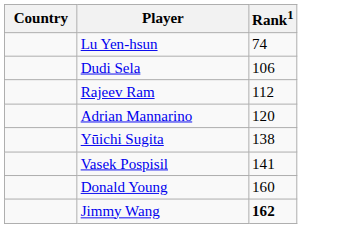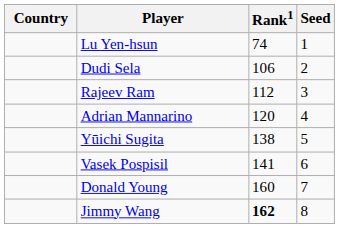 <table class="sortable wikitable">
 <tr>
 <th width="70">Country</th>
 <th width="175">Player</th>
 <th>Rank<sup>1</sup></th>
+<th>Seed</th>
 </tr>
 <tr>
 <td></td>
 <td><a href='#'>Lu Yen-hsun</a></td>
 <td>74</td>
+<td>1</td>
 </tr>
 <tr>
 <td></td>
 <td><a href='#'>Dudi Sela</a></td>
 <td>106</td>
+<td>2</td>
 </tr>
 <tr>
 <td></td>
 <td><a href='#'>Rajeev Ram</a></td>
 <td>112</td>
+<td>3</td>
 </tr>
 <tr>
 <td></td>
 <td><a href='#'>Adrian Mannarino</a></td>
 <td>120</td>
+<td>4</td>
 </tr>
 <tr>
 <td></td>
 <td><a href='#'>Yūichi Sugita</a></td>
 <td>138</td>
+<td>5</td>
 </tr>
 <tr>
 <td></td>
 <td><a href='#'>Vasek Pospisil</a></td>
 <td>141</td>
+<td>6</td>
 </tr>
 <tr>
 <td></td>
 <td><a href='#'>Donald Young</a></td>
 <td>160</td>
+<td>7</td>
 </tr>
 <tr>
 <td></td>
 <td><a href='#'>Jimmy Wang</a></td>
 <td><strong>162</strong></td>
+<td>8</td>
 </tr>
 </table>
